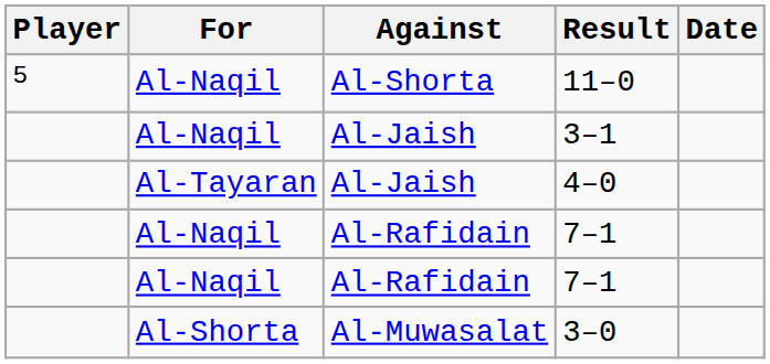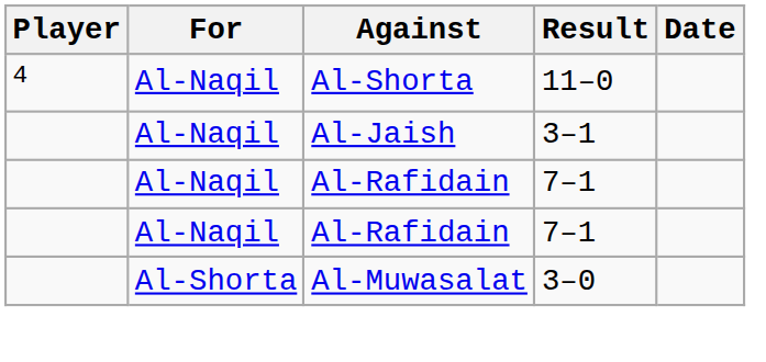 <table class="wikitable sortable">
 <tr>
 <th>Player</th>
 <th>For</th>
 <th>Against</th>
 <th align=center>Result</th>
 <th>Date</th>
 </tr>
 <tr>
-<td> <sup>5</sup></td>
+<td> <sup>4</sup></td>
 <td><a href='#'>Al-Naqil</a></td>
 <td><a href='#'>Al-Shorta</a></td>
 <td>11–0</td>
 <td></td>
 </tr>
 <tr>
 <td> </td>
 <td><a href='#'>Al-Naqil</a></td>
 <td><a href='#'>Al-Jaish</a></td>
 <td>3–1</td>
-<td></td>
-</tr>
-<tr>
-<td> </td>
-<td><a href='#'>Al-Tayaran</a></td>
-<td><a href='#'>Al-Jaish</a></td>
-<td>4–0</td>
 <td></td>
 </tr>
 <tr>
 <td> </td>
 <td><a href='#'>Al-Naqil</a></td>
 <td><a href='#'>Al-Rafidain</a></td>
 <td>7–1</td>
 <td></td>
 </tr>
 <tr>
 <td> </td>
 <td><a href='#'>Al-Naqil</a></td>
 <td><a href='#'>Al-Rafidain</a></td>
 <td>7–1</td>
 <td></td>
 </tr>
 <tr>
 <td> </td>
 <td><a href='#'>Al-Shorta</a></td>
 <td><a href='#'>Al-Muwasalat</a></td>
 <td>3–0</td>
 <td></td>
 </tr>
 </table>
